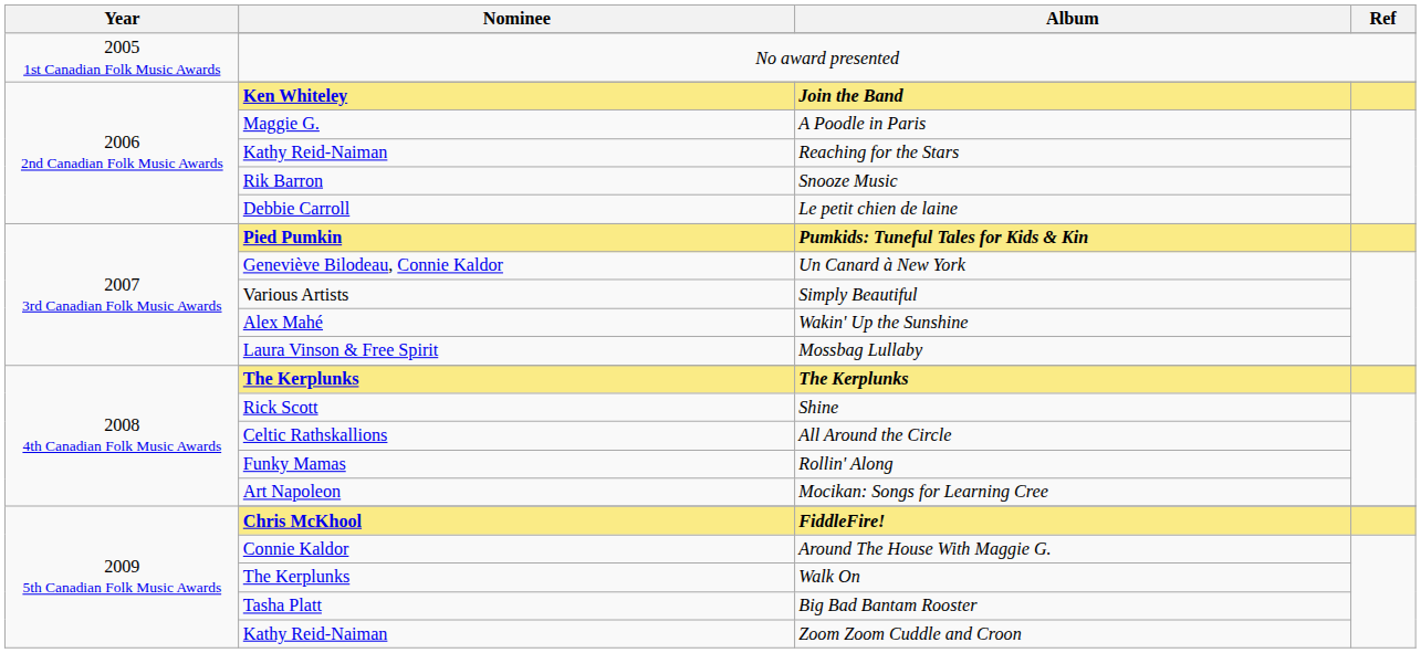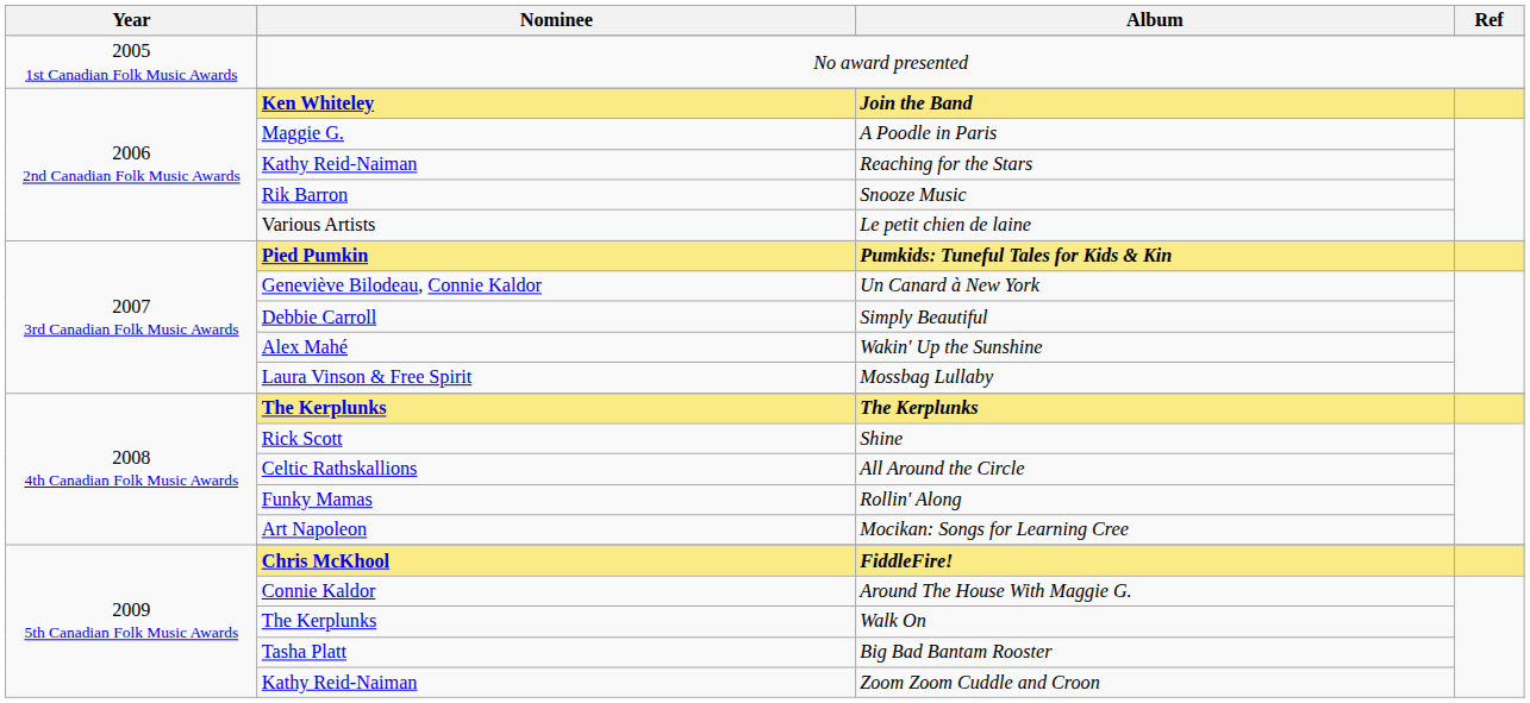 <table class="wikitable" style="width:100%;">
 <tr style="background:#bebebe;">
 <th style="width:8%;">Year</th>
 <th style="width:19%;">Nominee</th>
 <th style="width:19%;">Album</th>
 <th style="width:2%;">Ref</th>
 </tr>
 <tr>
 <td rowspan="2" align="center">2005 <br> <small><a href='#'>1st Canadian Folk Music Awards</a></small></td>
 </tr>
 <tr>
 <td colspan=3 align=center><em>No award presented</em></td>
 </tr>
 <tr>
 <td rowspan="6" align="center">2006 <br> <small><a href='#'>2nd Canadian Folk Music Awards</a></small></td>
 </tr>
 <tr style="background:#FAEB86;">
 <td><strong><a href='#'>Ken Whiteley</a></strong></td>
 <td><strong><em>Join the Band</em></strong></td>
 <td></td>
 </tr>
 <tr>
 <td><a href='#'>Maggie G.</a></td>
 <td><em>A Poodle in Paris</em></td>
 <td rowspan=4></td>
 </tr>
 <tr>
 <td><a href='#'>Kathy Reid-Naiman</a></td>
 <td><em>Reaching for the Stars</em></td>
 </tr>
 <tr>
 <td><a href='#'>Rik Barron</a></td>
 <td><em>Snooze Music</em></td>
 </tr>
 <tr>
-<td><a href='#'>Debbie Carroll</a></td>
+<td>Various Artists</td>
 <td><em>Le petit chien de laine</em></td>
 </tr>
 <tr>
 <td rowspan="6" align="center">2007 <br> <small><a href='#'>3rd Canadian Folk Music Awards</a></small></td>
 </tr>
 <tr style="background:#FAEB86;">
 <td><strong><a href='#'>Pied Pumkin</a></strong></td>
 <td><strong><em>Pumkids: Tuneful Tales for Kids & Kin</em></strong></td>
 <td></td>
 </tr>
 <tr>
 <td><a href='#'>Geneviève Bilodeau</a>, <a href='#'>Connie Kaldor</a></td>
 <td><em>Un Canard à New York</em></td>
 <td rowspan=4></td>
 </tr>
 <tr>
-<td>Various Artists</td>
+<td><a href='#'>Debbie Carroll</a></td>
 <td><em>Simply Beautiful</em></td>
 </tr>
 <tr>
 <td><a href='#'>Alex Mahé</a></td>
 <td><em>Wakin' Up the Sunshine</em></td>
 </tr>
 <tr>
 <td><a href='#'>Laura Vinson & Free Spirit</a></td>
 <td><em>Mossbag Lullaby</em></td>
 </tr>
 <tr>
 <td rowspan="6" align="center">2008 <br> <small><a href='#'>4th Canadian Folk Music Awards</a></small></td>
 </tr>
 <tr style="background:#FAEB86;">
 <td><strong><a href='#'>The Kerplunks</a></strong></td>
 <td><strong><em>The Kerplunks</em></strong></td>
 <td></td>
 </tr>
 <tr>
 <td><a href='#'>Rick Scott</a></td>
 <td><em>Shine</em></td>
 <td rowspan=4></td>
 </tr>
 <tr>
 <td><a href='#'>Celtic Rathskallions</a></td>
 <td><em>All Around the Circle</em></td>
 </tr>
 <tr>
 <td><a href='#'>Funky Mamas</a></td>
 <td><em>Rollin' Along</em></td>
 </tr>
 <tr>
 <td><a href='#'>Art Napoleon</a></td>
 <td><em>Mocikan: Songs for Learning Cree</em></td>
 </tr>
 <tr>
 <td rowspan="6" align="center">2009 <br> <small><a href='#'>5th Canadian Folk Music Awards</a></small></td>
 </tr>
 <tr style="background:#FAEB86;">
 <td><strong><a href='#'>Chris McKhool</a></strong></td>
 <td><strong><em>FiddleFire!</em></strong></td>
 <td></td>
 </tr>
 <tr>
 <td><a href='#'>Connie Kaldor</a></td>
 <td><em>Around The House With Maggie G.</em></td>
 <td rowspan=4></td>
 </tr>
 <tr>
 <td><a href='#'>The Kerplunks</a></td>
 <td><em>Walk On</em></td>
 </tr>
 <tr>
 <td><a href='#'>Tasha Platt</a></td>
 <td><em>Big Bad Bantam Rooster</em></td>
 </tr>
 <tr>
 <td><a href='#'>Kathy Reid-Naiman</a></td>
 <td><em>Zoom Zoom Cuddle and Croon</em></td>
 </tr>
 </table>
